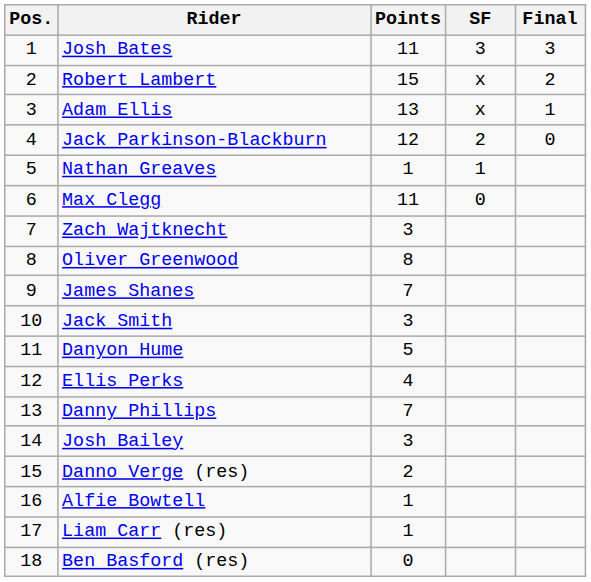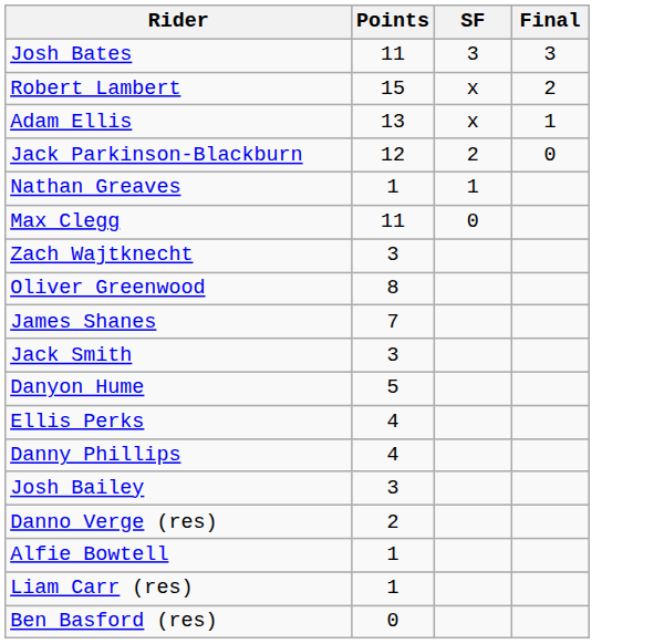 <table class=wikitable style="font-size:93%;">
 <tr>
-<th width=25px>Pos.</th>
 <th width=200px>Rider</th>
 <th width=40px>Points</th>
 <th width=40px>SF</th>
 <th width=40px>Final</th>
 </tr>
 <tr align=center>
-<td>1</td>
 <td align=left><a href='#'>Josh Bates</a></td>
 <td>11</td>
 <td>3</td>
 <td>3</td>
 </tr>
 <tr align=center>
-<td>2</td>
 <td align=left><a href='#'>Robert Lambert</a></td>
 <td>15</td>
 <td>x</td>
 <td>2</td>
 </tr>
 <tr align=center>
-<td>3</td>
 <td align=left><a href='#'>Adam Ellis</a></td>
 <td>13</td>
 <td>x</td>
 <td>1</td>
 </tr>
 <tr align=center>
-<td>4</td>
 <td align=left><a href='#'>Jack Parkinson-Blackburn</a></td>
 <td>12</td>
 <td>2</td>
 <td>0</td>
 </tr>
 <tr align=center>
-<td>5</td>
 <td align=left><a href='#'>Nathan Greaves</a></td>
 <td>1</td>
 <td>1</td>
 <td></td>
 </tr>
 <tr align=center>
-<td>6</td>
 <td align=left><a href='#'>Max Clegg</a></td>
 <td>11</td>
 <td>0</td>
 <td></td>
 </tr>
 <tr align=center>
-<td>7</td>
 <td align=left><a href='#'>Zach Wajtknecht</a></td>
 <td>3</td>
 <td></td>
 <td></td>
 </tr>
 <tr align=center>
-<td>8</td>
 <td align=left><a href='#'>Oliver Greenwood</a></td>
 <td>8</td>
 <td></td>
 <td></td>
 </tr>
 <tr align=center>
-<td>9</td>
 <td align=left><a href='#'>James Shanes</a></td>
 <td>7</td>
 <td></td>
 <td></td>
 </tr>
 <tr align=center>
-<td>10</td>
 <td align=left><a href='#'>Jack Smith</a></td>
 <td>3</td>
 <td></td>
 <td></td>
 </tr>
 <tr align=center>
-<td>11</td>
 <td align=left><a href='#'>Danyon Hume</a></td>
 <td>5</td>
 <td></td>
 <td></td>
 </tr>
 <tr align=center>
-<td>12</td>
 <td align=left><a href='#'>Ellis Perks</a></td>
 <td>4</td>
 <td></td>
 <td></td>
 </tr>
 <tr align=center>
-<td>13</td>
 <td align=left><a href='#'>Danny Phillips</a></td>
-<td>7</td>
+<td>4</td>
 <td></td>
 <td></td>
 </tr>
 <tr align=center>
-<td>14</td>
 <td align=left><a href='#'>Josh Bailey</a></td>
 <td>3</td>
 <td></td>
 <td></td>
 </tr>
 <tr align=center>
-<td>15</td>
 <td align=left><a href='#'>Danno Verge</a> (res)</td>
 <td>2</td>
 <td></td>
 <td></td>
 </tr>
 <tr align=center>
-<td>16</td>
 <td align=left><a href='#'>Alfie Bowtell</a></td>
 <td>1</td>
 <td></td>
 <td></td>
 </tr>
 <tr align=center>
-<td>17</td>
 <td align=left><a href='#'>Liam Carr</a> (res)</td>
 <td>1</td>
 <td></td>
 <td></td>
 </tr>
 <tr align=center>
-<td>18</td>
 <td align=left><a href='#'>Ben Basford</a> (res)</td>
 <td>0</td>
 <td></td>
 <td></td>
 </tr>
 </table>
